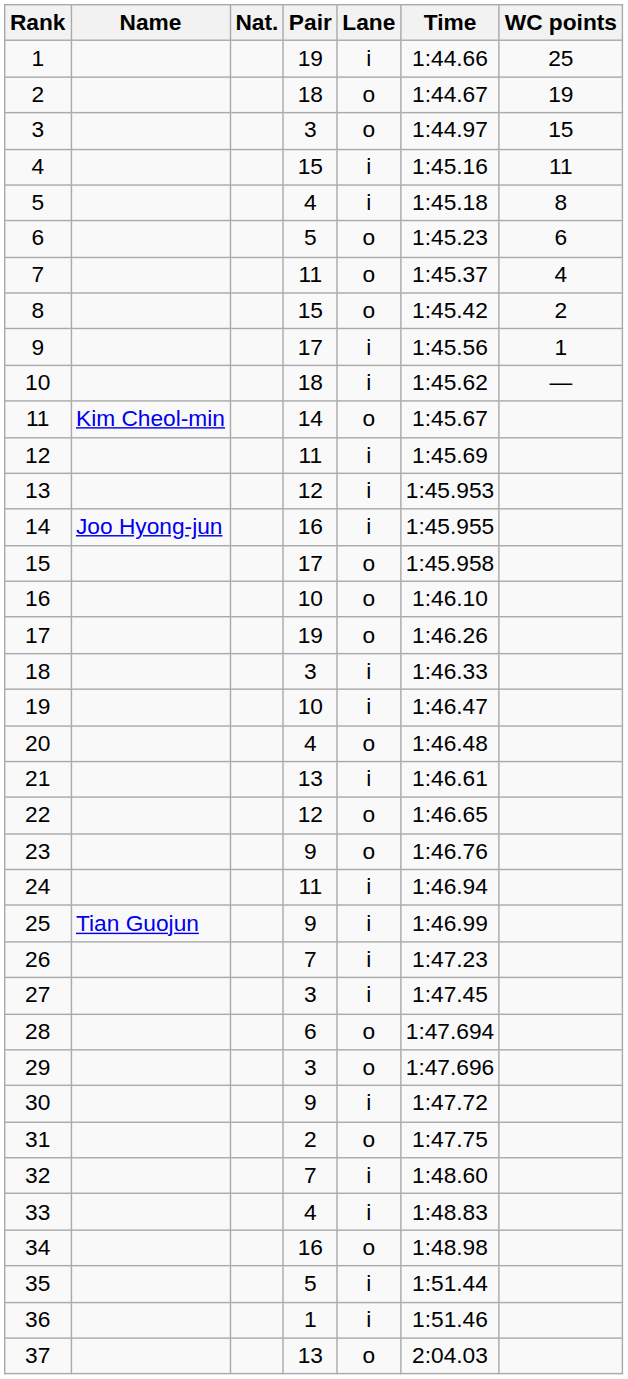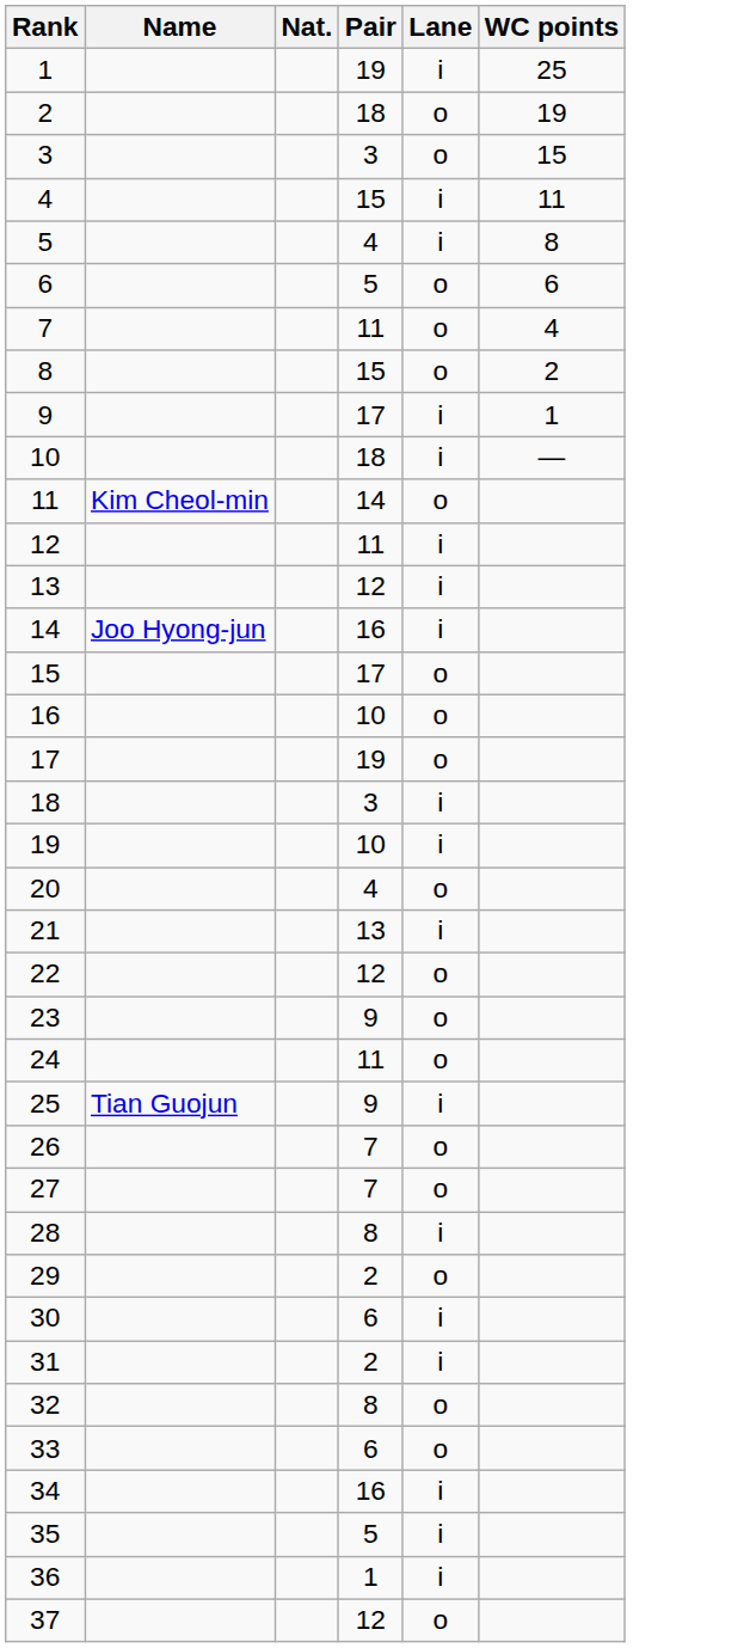 <table class="wikitable sortable" style="text-align:center">
 <tr>
 <th>Rank</th>
 <th>Name</th>
 <th>Nat.</th>
 <th>Pair</th>
 <th>Lane</th>
-<th>Time</th>
 <th>WC points</th>
 </tr>
 <tr>
 <td>1</td>
 <td align=left></td>
 <td></td>
 <td>19</td>
 <td>i</td>
-<td>1:44.66</td>
 <td>25</td>
 </tr>
 <tr>
 <td>2</td>
 <td align=left></td>
 <td></td>
 <td>18</td>
 <td>o</td>
-<td>1:44.67</td>
 <td>19</td>
 </tr>
 <tr>
 <td>3</td>
 <td align=left></td>
 <td></td>
 <td>3</td>
 <td>o</td>
-<td>1:44.97</td>
 <td>15</td>
 </tr>
 <tr>
 <td>4</td>
 <td align=left></td>
 <td></td>
 <td>15</td>
 <td>i</td>
-<td>1:45.16</td>
 <td>11</td>
 </tr>
 <tr>
 <td>5</td>
 <td align=left></td>
 <td></td>
 <td>4</td>
 <td>i</td>
-<td>1:45.18</td>
 <td>8</td>
 </tr>
 <tr>
 <td>6</td>
 <td align=left></td>
 <td></td>
 <td>5</td>
 <td>o</td>
-<td>1:45.23</td>
 <td>6</td>
 </tr>
 <tr>
 <td>7</td>
 <td align=left></td>
 <td></td>
 <td>11</td>
 <td>o</td>
-<td>1:45.37</td>
 <td>4</td>
 </tr>
 <tr>
 <td>8</td>
 <td align=left></td>
 <td></td>
 <td>15</td>
 <td>o</td>
-<td>1:45.42</td>
 <td>2</td>
 </tr>
 <tr>
 <td>9</td>
 <td align=left></td>
 <td></td>
 <td>17</td>
 <td>i</td>
-<td>1:45.56</td>
 <td>1</td>
 </tr>
 <tr>
 <td>10</td>
 <td align=left></td>
 <td></td>
 <td>18</td>
 <td>i</td>
-<td>1:45.62</td>
 <td>—</td>
 </tr>
 <tr>
 <td>11</td>
 <td align=left><a href='#'>Kim Cheol-min</a></td>
 <td></td>
 <td>14</td>
 <td>o</td>
-<td>1:45.67</td>
 <td></td>
 </tr>
 <tr>
 <td>12</td>
 <td align=left></td>
 <td></td>
 <td>11</td>
 <td>i</td>
-<td>1:45.69</td>
 <td></td>
 </tr>
 <tr>
 <td>13</td>
 <td align=left></td>
 <td></td>
 <td>12</td>
 <td>i</td>
-<td>1:45.953</td>
 <td></td>
 </tr>
 <tr>
 <td>14</td>
 <td align=left><a href='#'>Joo Hyong-jun</a></td>
 <td></td>
 <td>16</td>
 <td>i</td>
-<td>1:45.955</td>
 <td></td>
 </tr>
 <tr>
 <td>15</td>
 <td align=left></td>
 <td></td>
 <td>17</td>
 <td>o</td>
-<td>1:45.958</td>
 <td></td>
 </tr>
 <tr>
 <td>16</td>
 <td align=left></td>
 <td></td>
 <td>10</td>
 <td>o</td>
-<td>1:46.10</td>
 <td></td>
 </tr>
 <tr>
 <td>17</td>
 <td align=left></td>
 <td></td>
 <td>19</td>
 <td>o</td>
-<td>1:46.26</td>
 <td></td>
 </tr>
 <tr>
 <td>18</td>
 <td align=left></td>
 <td></td>
 <td>3</td>
 <td>i</td>
-<td>1:46.33</td>
 <td></td>
 </tr>
 <tr>
 <td>19</td>
 <td align=left></td>
 <td></td>
 <td>10</td>
 <td>i</td>
-<td>1:46.47</td>
 <td></td>
 </tr>
 <tr>
 <td>20</td>
 <td align=left></td>
 <td></td>
 <td>4</td>
 <td>o</td>
-<td>1:46.48</td>
 <td></td>
 </tr>
 <tr>
 <td>21</td>
 <td align=left></td>
 <td></td>
 <td>13</td>
 <td>i</td>
-<td>1:46.61</td>
 <td></td>
 </tr>
 <tr>
 <td>22</td>
 <td align=left></td>
 <td></td>
 <td>12</td>
 <td>o</td>
-<td>1:46.65</td>
 <td></td>
 </tr>
 <tr>
 <td>23</td>
 <td align=left></td>
 <td></td>
 <td>9</td>
 <td>o</td>
-<td>1:46.76</td>
 <td></td>
 </tr>
 <tr>
 <td>24</td>
 <td align=left></td>
 <td></td>
 <td>11</td>
-<td>i</td>
-<td>1:46.94</td>
+<td>o</td>
 <td></td>
 </tr>
 <tr>
 <td>25</td>
 <td align=left><a href='#'>Tian Guojun</a></td>
 <td></td>
 <td>9</td>
 <td>i</td>
-<td>1:46.99</td>
 <td></td>
 </tr>
 <tr>
 <td>26</td>
 <td align=left></td>
 <td></td>
 <td>7</td>
-<td>i</td>
-<td>1:47.23</td>
+<td>o</td>
 <td></td>
 </tr>
 <tr>
 <td>27</td>
 <td align=left></td>
 <td></td>
-<td>3</td>
-<td>i</td>
-<td>1:47.45</td>
+<td>7</td>
+<td>o</td>
 <td></td>
 </tr>
 <tr>
 <td>28</td>
 <td align=left></td>
 <td></td>
-<td>6</td>
-<td>o</td>
-<td>1:47.694</td>
+<td>8</td>
+<td>i</td>
 <td></td>
 </tr>
 <tr>
 <td>29</td>
 <td align=left></td>
 <td></td>
-<td>3</td>
+<td>2</td>
 <td>o</td>
-<td>1:47.696</td>
 <td></td>
 </tr>
 <tr>
 <td>30</td>
 <td align=left></td>
 <td></td>
-<td>9</td>
+<td>6</td>
 <td>i</td>
-<td>1:47.72</td>
 <td></td>
 </tr>
 <tr>
 <td>31</td>
 <td align=left></td>
 <td></td>
 <td>2</td>
-<td>o</td>
-<td>1:47.75</td>
+<td>i</td>
 <td></td>
 </tr>
 <tr>
 <td>32</td>
 <td align=left></td>
 <td></td>
-<td>7</td>
-<td>i</td>
-<td>1:48.60</td>
+<td>8</td>
+<td>o</td>
 <td></td>
 </tr>
 <tr>
 <td>33</td>
 <td align=left></td>
 <td></td>
-<td>4</td>
-<td>i</td>
-<td>1:48.83</td>
+<td>6</td>
+<td>o</td>
 <td></td>
 </tr>
 <tr>
 <td>34</td>
 <td align=left></td>
 <td></td>
 <td>16</td>
-<td>o</td>
-<td>1:48.98</td>
+<td>i</td>
 <td></td>
 </tr>
 <tr>
 <td>35</td>
 <td align=left></td>
 <td></td>
 <td>5</td>
 <td>i</td>
-<td>1:51.44</td>
 <td></td>
 </tr>
 <tr>
 <td>36</td>
 <td align=left></td>
 <td></td>
 <td>1</td>
 <td>i</td>
-<td>1:51.46</td>
 <td></td>
 </tr>
 <tr>
 <td>37</td>
 <td align=left></td>
 <td></td>
-<td>13</td>
+<td>12</td>
 <td>o</td>
-<td>2:04.03</td>
 <td></td>
 </tr>
 </table>
